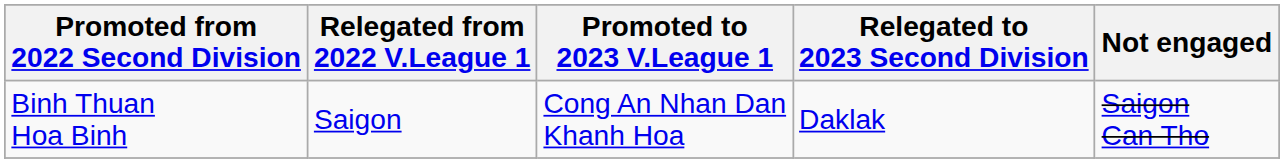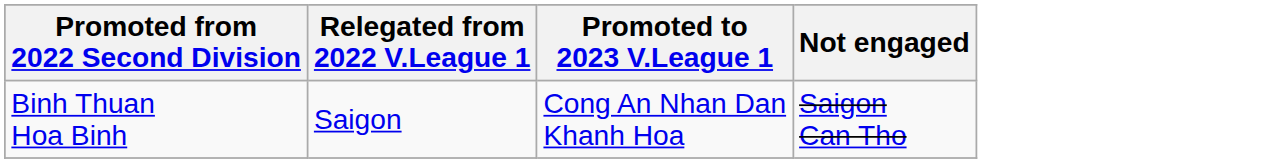 <table class="wikitable">
 <tr>
 <th>Promoted from<br><a href='#'>2022 Second Division</a></th>
 <th>Relegated from<br><a href='#'>2022 V.League 1</a></th>
 <th>Promoted to<br><a href='#'>2023 V.League 1</a></th>
-<th>Relegated to<br><a href='#'>2023 Second Division</a></th>
 <th>Not engaged</th>
 </tr>
 <tr>
 <td><a href='#'>Binh Thuan</a><br><a href='#'>Hoa Binh</a><br></td>
 <td><a href='#'>Saigon</a></td>
 <td><a href='#'>Cong An Nhan Dan</a><br><a href='#'>Khanh Hoa</a></td>
-<td><a href='#'>Daklak</a></td>
 <td><s><a href='#'>Saigon</a><br><a href='#'>Can Tho</a></s></td>
 </tr>
 </table>
